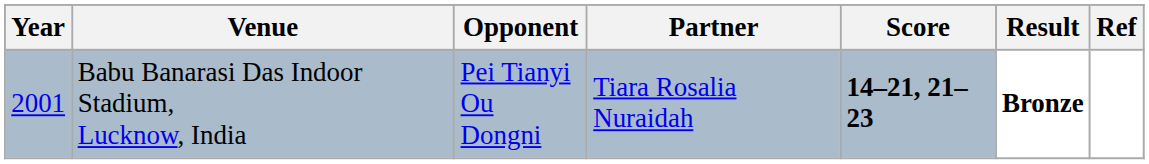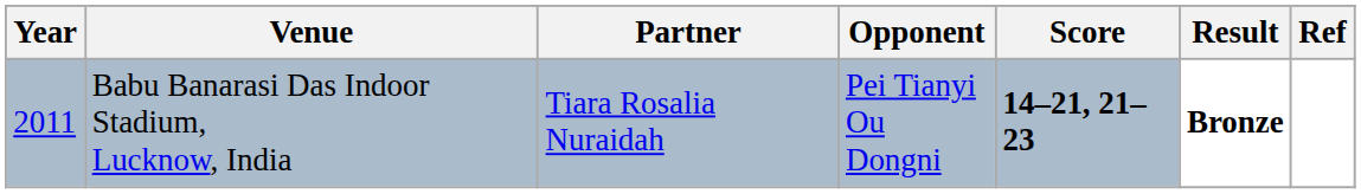 <table class="sortable wikitable" style="font-size: 90%">
 <tr>
 <th>Year</th>
 <th>Venue</th>
+<th>Partner</th>
 <th>Opponent</th>
-<th>Partner</th>
 <th>Score</th>
 <th>Result</th>
 <th>Ref</th>
 </tr>
 <tr style="background:#AABBCC">
-<td align="centre"><a href='#'>2001</a></td>
+<td align="centre"><a href='#'>2011</a></td>
 <td align="left">Babu Banarasi Das Indoor Stadium,<br><a href='#'>Lucknow</a>, India</td>
+<td align="left"> <a href='#'>Tiara Rosalia Nuraidah</a></td>
 <td align="left"> <a href='#'>Pei Tianyi</a><br> <a href='#'>Ou Dongni</a></td>
-<td align="left"> <a href='#'>Tiara Rosalia Nuraidah</a></td>
 <td align="left"><strong>14–21, 21–23</strong></td>
 <td style="text-align:left; background:white"> <strong>Bronze</strong></td>
 <td style="text-align:center; background:white"></td>
 </tr>
 </table>
